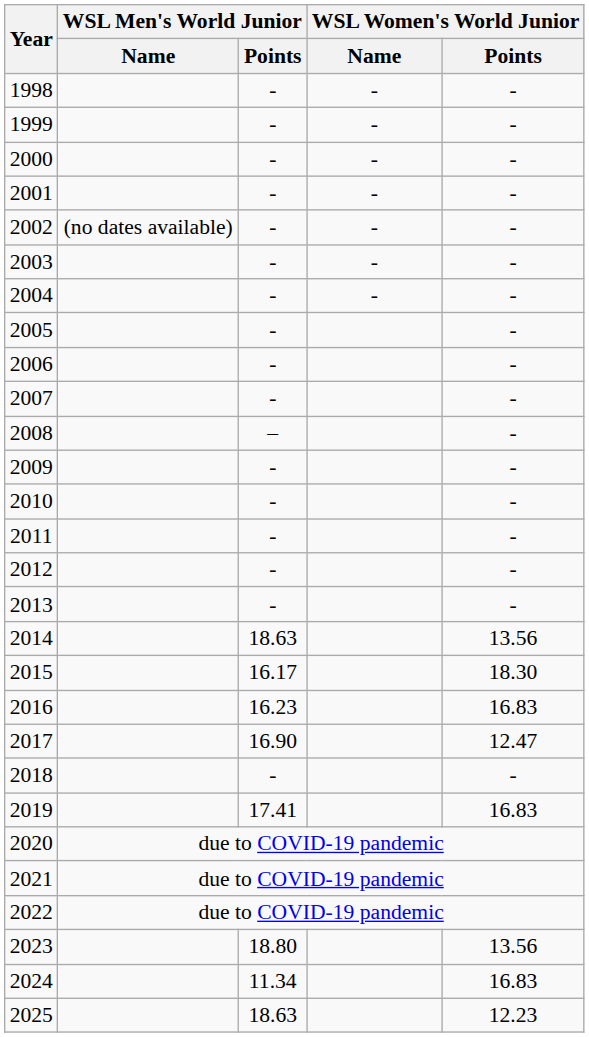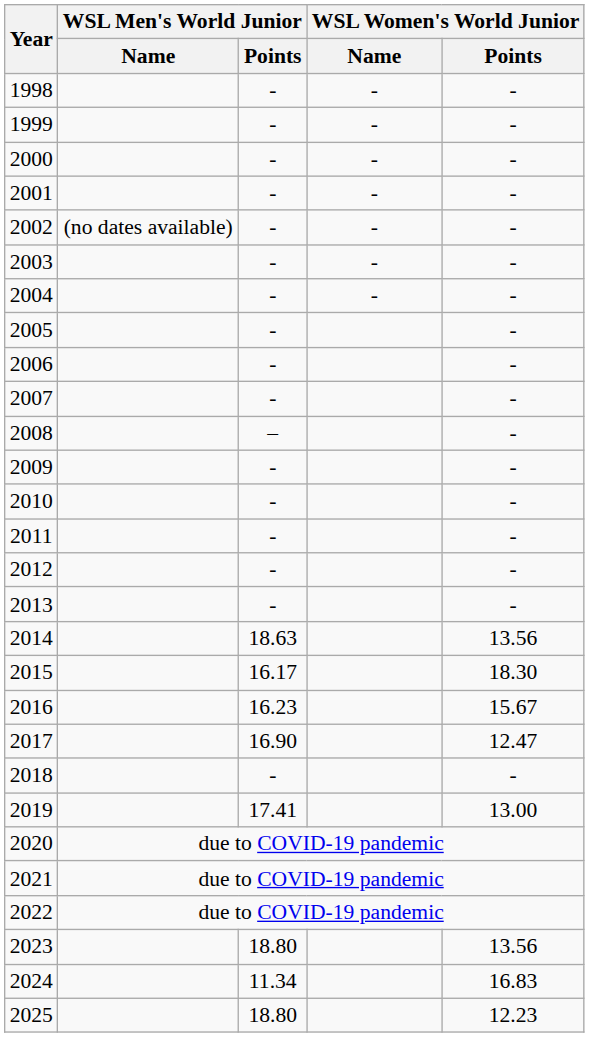 <table class="wikitable">
 <tr>
 <th rowspan="2">Year</th>
 <th colspan="2">WSL Men's World Junior</th>
 <th colspan="2">WSL Women's World Junior</th>
 </tr>
 <tr>
 <th>Name</th>
 <th>Points</th>
 <th>Name</th>
 <th>Points</th>
 </tr>
 <tr>
 <td style="text-align:center;">1998</td>
 <td></td>
 <td style="text-align:center;">-</td>
 <td style="text-align:center;">-</td>
 <td style="text-align:center;">-</td>
 </tr>
 <tr>
 <td style="text-align:center;">1999</td>
 <td></td>
 <td style="text-align:center;">-</td>
 <td style="text-align:center;">-</td>
 <td style="text-align:center;">-</td>
 </tr>
 <tr>
 <td style="text-align:center;">2000</td>
 <td></td>
 <td style="text-align:center;">-</td>
 <td style="text-align:center;">-</td>
 <td style="text-align:center;">-</td>
 </tr>
 <tr>
 <td style="text-align:center;">2001</td>
 <td></td>
 <td style="text-align:center;">-</td>
 <td style="text-align:center;">-</td>
 <td style="text-align:center;">-</td>
 </tr>
 <tr>
 <td style="text-align:center;">2002</td>
 <td style="text-align:center;"> (no dates available)</td>
 <td style="text-align:center;">-</td>
 <td style="text-align:center;">-</td>
 <td style="text-align:center;">-</td>
 </tr>
 <tr>
 <td style="text-align:center;">2003</td>
 <td></td>
 <td style="text-align:center;">-</td>
 <td style="text-align:center;">-</td>
 <td style="text-align:center;">-</td>
 </tr>
 <tr>
 <td style="text-align:center;">2004</td>
 <td></td>
 <td style="text-align:center;">-</td>
 <td style="text-align:center;">-</td>
 <td style="text-align:center;">-</td>
 </tr>
 <tr>
 <td style="text-align:center;">2005</td>
 <td></td>
 <td style="text-align:center;">-</td>
 <td></td>
 <td style="text-align:center;">-</td>
 </tr>
 <tr>
 <td style="text-align:center;">2006</td>
 <td></td>
 <td style="text-align:center;">-</td>
 <td></td>
 <td style="text-align:center;">-</td>
 </tr>
 <tr>
 <td style="text-align:center;">2007</td>
 <td></td>
 <td style="text-align:center;">-</td>
 <td></td>
 <td style="text-align:center;">-</td>
 </tr>
 <tr>
 <td style="text-align:center;">2008</td>
 <td></td>
 <td style="text-align:center;">–</td>
 <td></td>
 <td style="text-align:center;">-</td>
 </tr>
 <tr>
 <td style="text-align:center;">2009</td>
 <td></td>
 <td style="text-align:center;">-</td>
 <td></td>
 <td style="text-align:center;">-</td>
 </tr>
 <tr>
 <td style="text-align:center;">2010</td>
 <td></td>
 <td style="text-align:center;">-</td>
 <td></td>
 <td style="text-align:center;">-</td>
 </tr>
 <tr>
 <td style="text-align:center;">2011</td>
 <td></td>
 <td style="text-align:center;">-</td>
 <td></td>
 <td style="text-align:center;">-</td>
 </tr>
 <tr>
 <td style="text-align:center;">2012</td>
 <td></td>
 <td style="text-align:center;">-</td>
 <td></td>
 <td style="text-align:center;">-</td>
 </tr>
 <tr>
 <td style="text-align:center;">2013</td>
 <td></td>
 <td style="text-align:center;">-</td>
 <td></td>
 <td style="text-align:center;">-</td>
 </tr>
 <tr>
 <td style="text-align:center;">2014</td>
 <td></td>
 <td style="text-align:center;">18.63</td>
 <td></td>
 <td style="text-align:center;">13.56</td>
 </tr>
 <tr>
 <td style="text-align:center;">2015</td>
 <td></td>
 <td style="text-align:center;">16.17</td>
 <td></td>
 <td style="text-align:center;">18.30</td>
 </tr>
 <tr>
 <td style="text-align:center;">2016</td>
 <td></td>
 <td style="text-align:center;">16.23</td>
 <td></td>
-<td style="text-align:center;">16.83</td>
+<td style="text-align:center;">15.67</td>
 </tr>
 <tr>
 <td style="text-align:center;">2017</td>
 <td></td>
 <td style="text-align:center;">16.90</td>
 <td></td>
 <td style="text-align:center;">12.47</td>
 </tr>
 <tr>
 <td style="text-align:center;">2018</td>
 <td></td>
 <td style="text-align:center;">-</td>
 <td></td>
 <td style="text-align:center;">-</td>
 </tr>
 <tr>
 <td style="text-align:center;">2019</td>
 <td></td>
 <td style="text-align:center;">17.41</td>
 <td></td>
-<td style="text-align:center;">16.83</td>
+<td style="text-align:center;">13.00</td>
 </tr>
 <tr>
 <td style="text-align:center;">2020</td>
 <td colspan=4 style="text-align:center;"> due to <a href='#'>COVID-19 pandemic</a></td>
 </tr>
 <tr>
 <td style="text-align:center;">2021</td>
 <td colspan=4 style="text-align:center;"> due to <a href='#'>COVID-19 pandemic</a></td>
 </tr>
 <tr>
 <td style="text-align:center;">2022</td>
 <td colspan=4 style="text-align:center;"> due to <a href='#'>COVID-19 pandemic</a></td>
 </tr>
 <tr>
 <td style="text-align:center;">2023</td>
 <td></td>
 <td style="text-align:center;">18.80</td>
 <td></td>
 <td style="text-align:center;">13.56</td>
 </tr>
 <tr>
 <td style="text-align:center;">2024</td>
 <td></td>
 <td style="text-align:center;">11.34</td>
 <td></td>
 <td style="text-align:center;">16.83</td>
 </tr>
 <tr>
 <td style="text-align:center;">2025</td>
 <td></td>
-<td style="text-align:center;">18.63</td>
+<td style="text-align:center;">18.80</td>
 <td></td>
 <td style="text-align:center;">12.23</td>
 </tr>
 </table>
